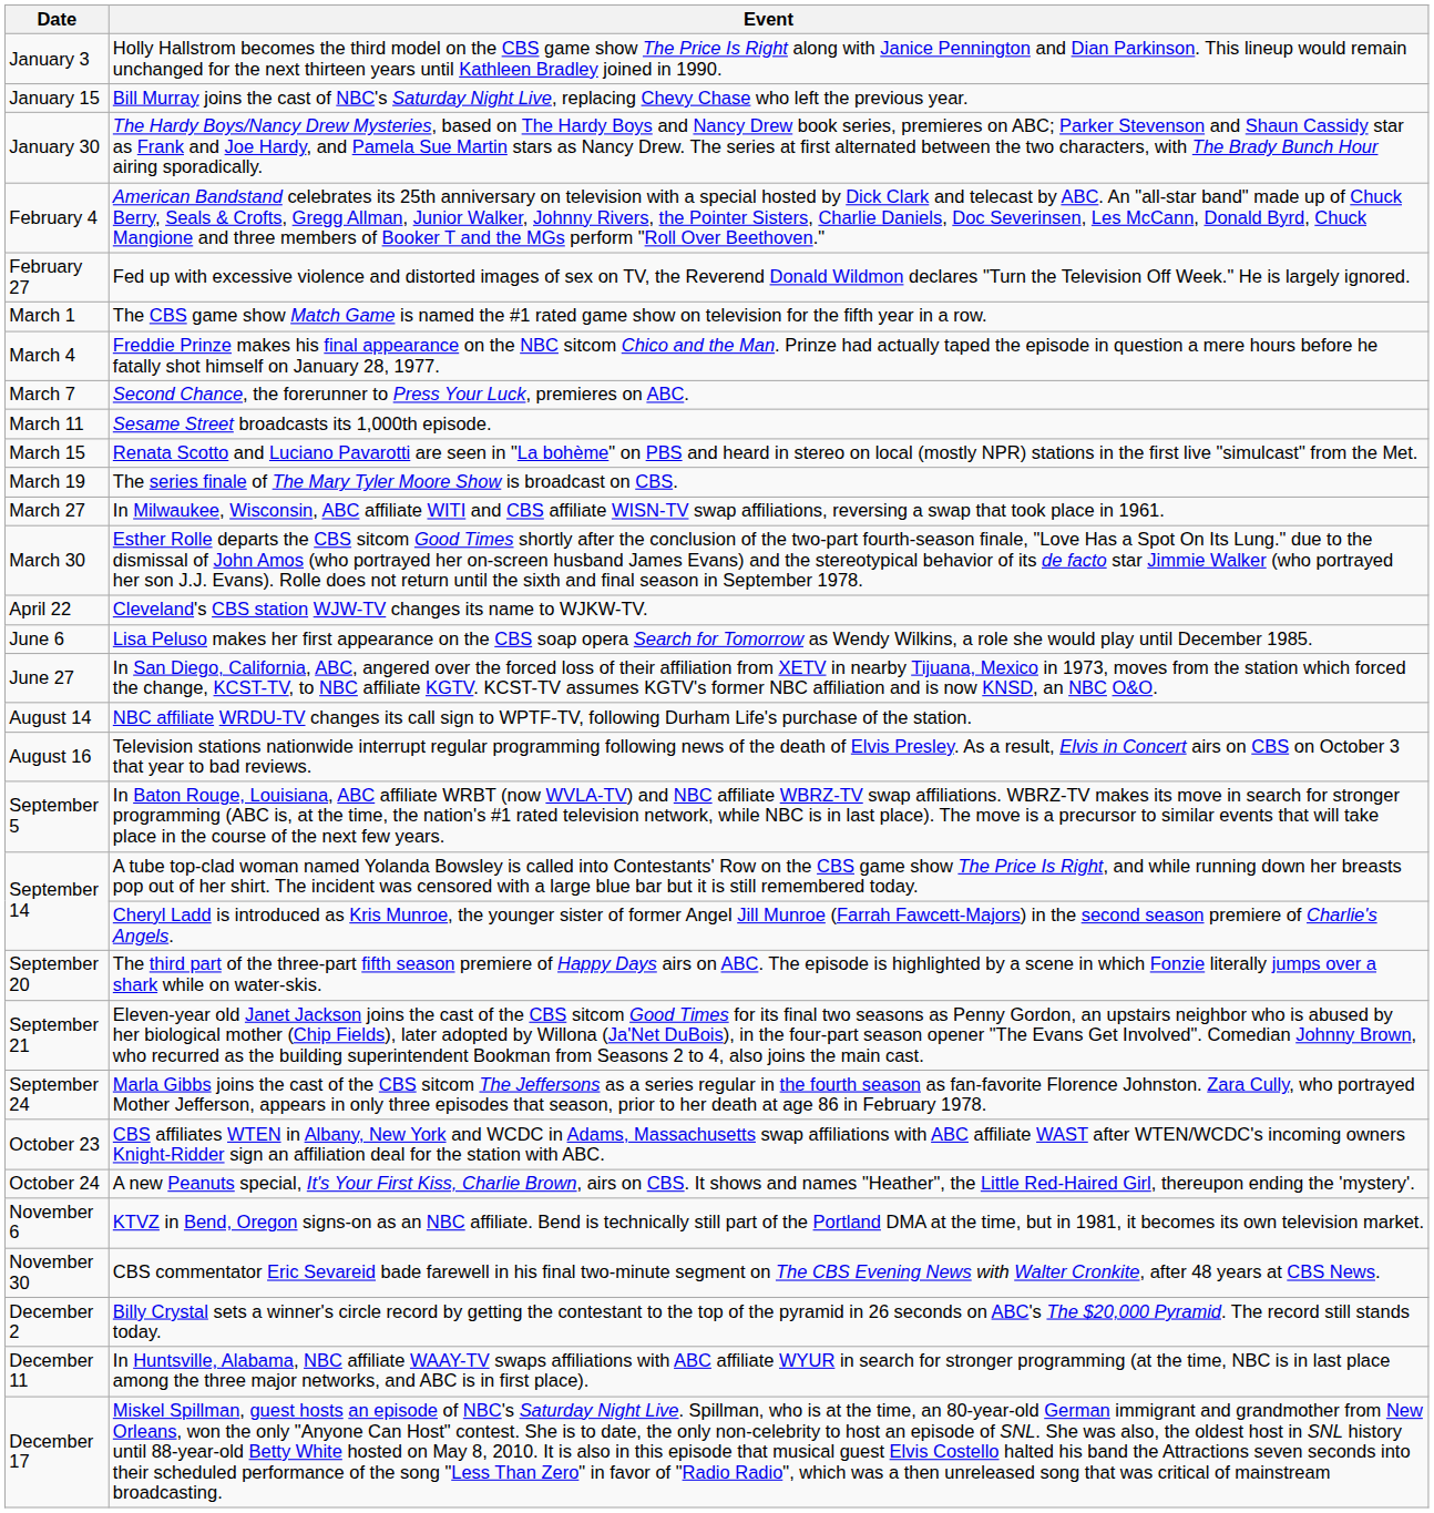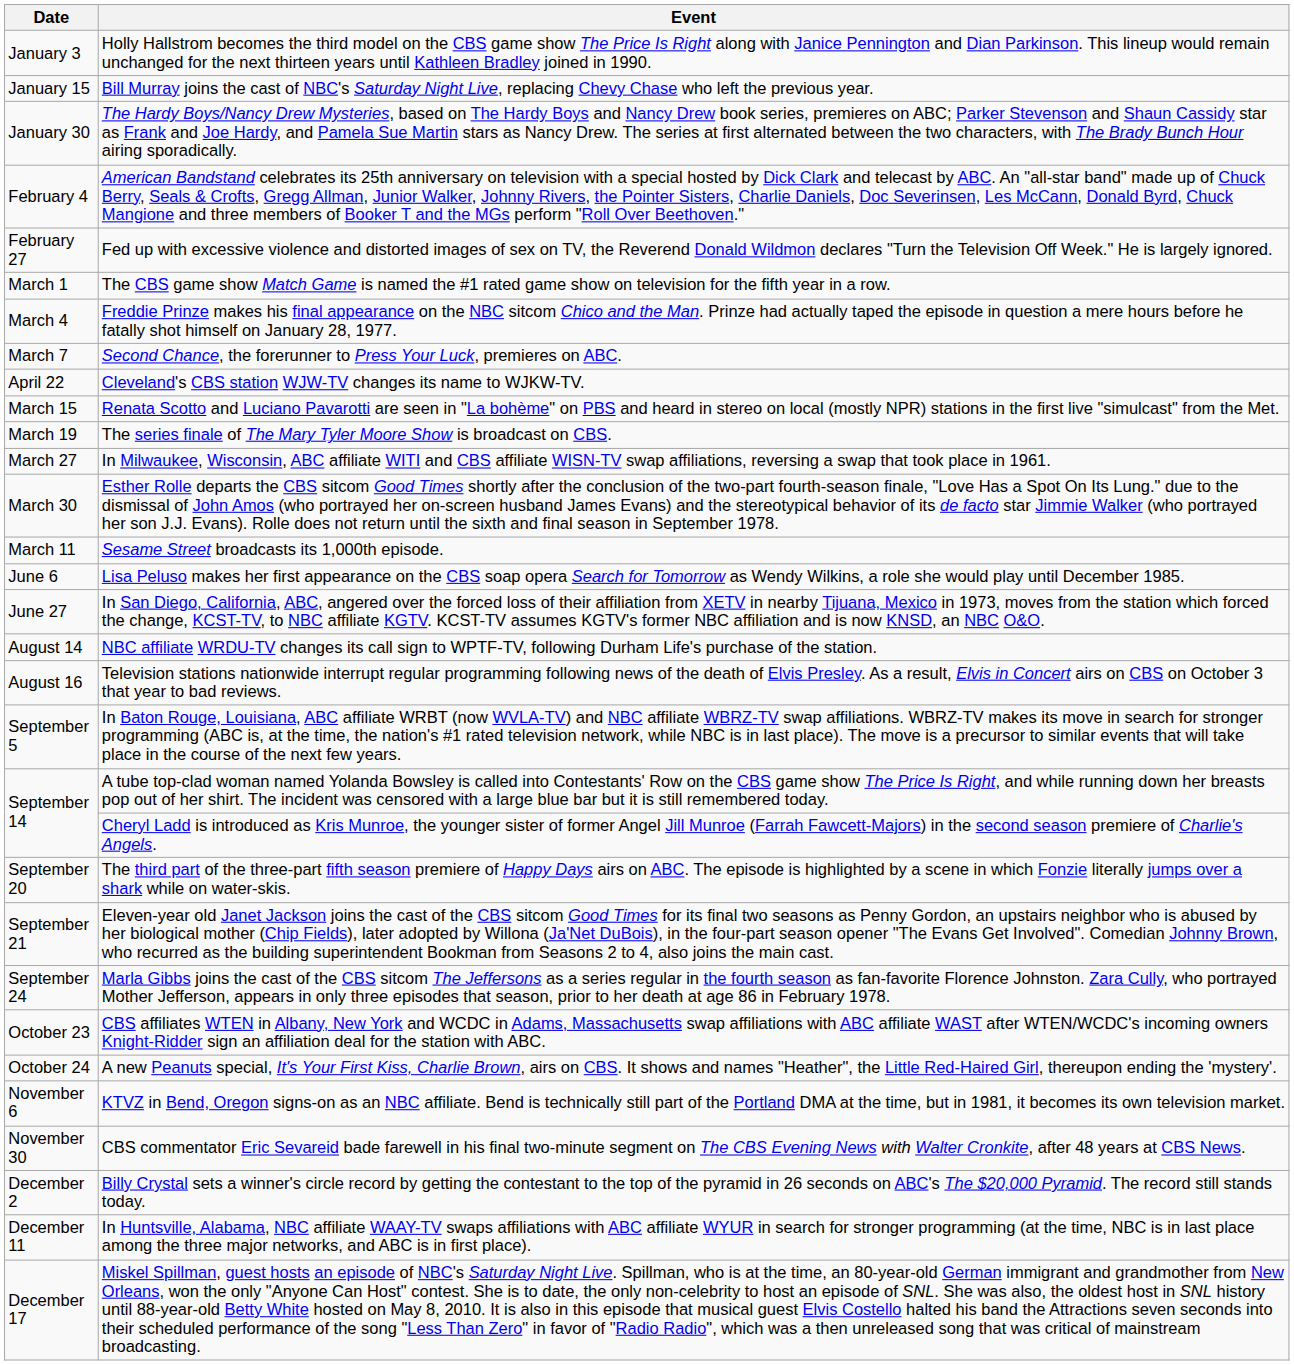 <table class="wikitable">
 <tr>
 <th>Date</th>
 <th>Event</th>
 </tr>
 <tr>
 <td>January 3</td>
 <td>Holly Hallstrom becomes the third model on the <a href='#'>CBS</a> game show <em><a href='#'>The Price Is Right</a></em> along with <a href='#'>Janice Pennington</a> and <a href='#'>Dian Parkinson</a>. This lineup would remain unchanged for the next thirteen years until <a href='#'>Kathleen Bradley</a> joined in 1990.</td>
 </tr>
 <tr>
 <td>January 15</td>
 <td><a href='#'>Bill Murray</a> joins the cast of <a href='#'>NBC</a>'s <em><a href='#'>Saturday Night Live</a></em>, replacing <a href='#'>Chevy Chase</a> who left the previous year.</td>
 </tr>
 <tr>
 <td>January 30</td>
 <td><em><a href='#'>The Hardy Boys/Nancy Drew Mysteries</a></em>, based on <a href='#'>The Hardy Boys</a> and <a href='#'>Nancy Drew</a> book series, premieres on ABC; <a href='#'>Parker Stevenson</a> and <a href='#'>Shaun Cassidy</a> star as <a href='#'>Frank</a> and <a href='#'>Joe Hardy</a>, and <a href='#'>Pamela Sue Martin</a> stars as Nancy Drew. The series at first alternated between the two characters, with <em><a href='#'>The Brady Bunch Hour</a></em> airing sporadically.</td>
 </tr>
 <tr>
 <td>February 4</td>
 <td><em><a href='#'>American Bandstand</a></em> celebrates its 25th anniversary on television with a special hosted by <a href='#'>Dick Clark</a> and telecast by <a href='#'>ABC</a>. An "all-star band" made up of <a href='#'>Chuck Berry</a>, <a href='#'>Seals & Crofts</a>, <a href='#'>Gregg Allman</a>, <a href='#'>Junior Walker</a>, <a href='#'>Johnny Rivers</a>, <a href='#'>the Pointer Sisters</a>, <a href='#'>Charlie Daniels</a>, <a href='#'>Doc Severinsen</a>, <a href='#'>Les McCann</a>, <a href='#'>Donald Byrd</a>, <a href='#'>Chuck Mangione</a> and three members of <a href='#'>Booker T and the MGs</a> perform "<a href='#'>Roll Over Beethoven</a>."</td>
 </tr>
 <tr>
 <td>February 27</td>
 <td>Fed up with excessive violence and distorted images of sex on TV, the Reverend <a href='#'>Donald Wildmon</a> declares "Turn the Television Off Week." He is largely ignored.</td>
 </tr>
 <tr>
 <td>March 1</td>
 <td>The <a href='#'>CBS</a> game show <em><a href='#'>Match Game</a></em> is named the #1 rated game show on television for the fifth year in a row.</td>
 </tr>
 <tr>
 <td>March 4</td>
 <td><a href='#'>Freddie Prinze</a> makes his <a href='#'>final appearance</a> on the <a href='#'>NBC</a> sitcom <em><a href='#'>Chico and the Man</a></em>. Prinze had actually taped the episode in question a mere hours before he fatally shot himself on January 28, 1977.</td>
 </tr>
 <tr>
 <td>March 7</td>
 <td><em><a href='#'>Second Chance</a></em>, the forerunner to <em><a href='#'>Press Your Luck</a></em>, premieres on <a href='#'>ABC</a>.</td>
 </tr>
 <tr>
-<td>March 11</td>
-<td><em><a href='#'>Sesame Street</a></em> broadcasts its 1,000th episode.</td>
+<td>April 22</td>
+<td><a href='#'>Cleveland</a>'s <a href='#'>CBS station</a> <a href='#'>WJW-TV</a> changes its name to WJKW-TV.</td>
 </tr>
 <tr>
 <td>March 15</td>
 <td><a href='#'>Renata Scotto</a> and <a href='#'>Luciano Pavarotti</a> are seen in "<a href='#'>La bohème</a>" on <a href='#'>PBS</a> and heard in stereo on local (mostly NPR) stations in the first live "simulcast" from the Met.</td>
 </tr>
 <tr>
 <td>March 19</td>
 <td>The <a href='#'>series finale</a> of <em><a href='#'>The Mary Tyler Moore Show</a></em> is broadcast on <a href='#'>CBS</a>.</td>
 </tr>
 <tr>
 <td>March 27</td>
 <td>In <a href='#'>Milwaukee</a>, <a href='#'>Wisconsin</a>, <a href='#'>ABC</a> affiliate <a href='#'>WITI</a> and <a href='#'>CBS</a> affiliate <a href='#'>WISN-TV</a> swap affiliations, reversing a swap that took place in 1961.</td>
 </tr>
 <tr>
 <td>March 30</td>
 <td><a href='#'>Esther Rolle</a> departs the <a href='#'>CBS</a> sitcom <em><a href='#'>Good Times</a></em> shortly after the conclusion of the two-part fourth-season finale, "Love Has a Spot On Its Lung." due to the dismissal of <a href='#'>John Amos</a> (who portrayed her on-screen husband James Evans) and the stereotypical behavior of its <em><a href='#'>de facto</a></em> star <a href='#'>Jimmie Walker</a> (who portrayed her son J.J. Evans). Rolle does not return until the sixth and final season in September 1978.</td>
 </tr>
 <tr>
-<td>April 22</td>
-<td><a href='#'>Cleveland</a>'s <a href='#'>CBS station</a> <a href='#'>WJW-TV</a> changes its name to WJKW-TV.</td>
+<td>March 11</td>
+<td><em><a href='#'>Sesame Street</a></em> broadcasts its 1,000th episode.</td>
 </tr>
 <tr>
 <td>June 6</td>
 <td><a href='#'>Lisa Peluso</a> makes her first appearance on the <a href='#'>CBS</a> soap opera <em><a href='#'>Search for Tomorrow</a></em> as Wendy Wilkins, a role she would play until December 1985.</td>
 </tr>
 <tr>
 <td>June 27</td>
 <td>In <a href='#'>San Diego, California</a>, <a href='#'>ABC</a>, angered over the forced loss of their affiliation from <a href='#'>XETV</a> in nearby <a href='#'>Tijuana, Mexico</a> in 1973, moves from the station which forced the change, <a href='#'>KCST-TV</a>, to <a href='#'>NBC</a> affiliate <a href='#'>KGTV</a>. KCST-TV assumes KGTV's former NBC affiliation and is now <a href='#'>KNSD</a>, an <a href='#'>NBC</a> <a href='#'>O&O</a>.</td>
 </tr>
 <tr>
 <td>August 14</td>
 <td><a href='#'>NBC affiliate</a> <a href='#'>WRDU-TV</a> changes its call sign to WPTF-TV, following Durham Life's purchase of the station.</td>
 </tr>
 <tr>
 <td>August 16</td>
 <td>Television stations nationwide interrupt regular programming following news of the death of <a href='#'>Elvis Presley</a>. As a result, <em><a href='#'>Elvis in Concert</a></em> airs on <a href='#'>CBS</a> on October 3 that year to bad reviews.</td>
 </tr>
 <tr>
 <td>September 5</td>
 <td>In <a href='#'>Baton Rouge, Louisiana</a>, <a href='#'>ABC</a> affiliate WRBT (now <a href='#'>WVLA-TV</a>) and <a href='#'>NBC</a> affiliate <a href='#'>WBRZ-TV</a> swap affiliations. WBRZ-TV makes its move in search for stronger programming (ABC is, at the time, the nation's #1 rated television network, while NBC is in last place). The move is a precursor to similar events that will take place in the course of the next few years.</td>
 </tr>
 <tr>
 <td rowspan="2">September 14</td>
 <td>A tube top-clad woman named Yolanda Bowsley is called into Contestants' Row on the <a href='#'>CBS</a> game show <em><a href='#'>The Price Is Right</a></em>, and while running down her breasts pop out of her shirt. The incident was censored with a large blue bar but it is still remembered today.</td>
 </tr>
 <tr>
 <td><a href='#'>Cheryl Ladd</a> is introduced as <a href='#'>Kris Munroe</a>, the younger sister of former Angel <a href='#'>Jill Munroe</a> (<a href='#'>Farrah Fawcett-Majors</a>) in the <a href='#'>second season</a> premiere of <em><a href='#'>Charlie's Angels</a></em>.</td>
 </tr>
 <tr>
 <td>September 20</td>
 <td>The <a href='#'>third part</a> of the three-part <a href='#'>fifth season</a> premiere of <em><a href='#'>Happy Days</a></em> airs on <a href='#'>ABC</a>. The episode is highlighted by a scene in which <a href='#'>Fonzie</a> literally <a href='#'>jumps over a shark</a> while on water-skis.</td>
 </tr>
 <tr>
 <td>September 21</td>
 <td>Eleven-year old <a href='#'>Janet Jackson</a> joins the cast of the <a href='#'>CBS</a> sitcom <em><a href='#'>Good Times</a></em> for its final two seasons as Penny Gordon, an upstairs neighbor who is abused by her biological mother (<a href='#'>Chip Fields</a>), later adopted by Willona (<a href='#'>Ja'Net DuBois</a>), in the four-part season opener "The Evans Get Involved". Comedian <a href='#'>Johnny Brown</a>, who recurred as the building superintendent Bookman from Seasons 2 to 4, also joins the main cast.</td>
 </tr>
 <tr>
 <td>September 24</td>
 <td><a href='#'>Marla Gibbs</a> joins the cast of the <a href='#'>CBS</a> sitcom <em><a href='#'>The Jeffersons</a></em> as a series regular in <a href='#'>the fourth season</a> as fan-favorite Florence Johnston. <a href='#'>Zara Cully</a>, who portrayed Mother Jefferson, appears in only three episodes that season, prior to her death at age 86 in February 1978.</td>
 </tr>
 <tr>
 <td>October 23</td>
 <td><a href='#'>CBS</a> affiliates <a href='#'>WTEN</a> in <a href='#'>Albany, New York</a> and WCDC in <a href='#'>Adams, Massachusetts</a> swap affiliations with <a href='#'>ABC</a> affiliate <a href='#'>WAST</a> after WTEN/WCDC's incoming owners <a href='#'>Knight-Ridder</a> sign an affiliation deal for the station with ABC.</td>
 </tr>
 <tr>
 <td>October 24</td>
 <td>A new <a href='#'>Peanuts</a> special, <em><a href='#'>It's Your First Kiss, Charlie Brown</a></em>, airs on <a href='#'>CBS</a>. It shows and names "Heather", the <a href='#'>Little Red-Haired Girl</a>, thereupon ending the 'mystery'.</td>
 </tr>
 <tr>
 <td>November 6</td>
 <td><a href='#'>KTVZ</a> in <a href='#'>Bend, Oregon</a> signs-on as an <a href='#'>NBC</a> affiliate. Bend is technically still part of the <a href='#'>Portland</a> DMA at the time, but in 1981, it becomes its own television market.</td>
 </tr>
 <tr>
 <td>November 30</td>
 <td>CBS commentator <a href='#'>Eric Sevareid</a> bade farewell in his final two-minute segment on <em><a href='#'>The CBS Evening News</a> with <a href='#'>Walter Cronkite</a></em>, after 48 years at <a href='#'>CBS News</a>.</td>
 </tr>
 <tr>
 <td>December 2</td>
 <td><a href='#'>Billy Crystal</a> sets a winner's circle record by getting the contestant to the top of the pyramid in 26 seconds on <a href='#'>ABC</a>'s <em><a href='#'>The $20,000 Pyramid</a></em>. The record still stands today.</td>
 </tr>
 <tr>
 <td>December 11</td>
 <td>In <a href='#'>Huntsville, Alabama</a>, <a href='#'>NBC</a> affiliate <a href='#'>WAAY-TV</a> swaps affiliations with <a href='#'>ABC</a> affiliate <a href='#'>WYUR</a> in search for stronger programming (at the time, NBC is in last place among the three major networks, and ABC is in first place).</td>
 </tr>
 <tr>
 <td>December 17</td>
 <td><a href='#'>Miskel Spillman</a>, <a href='#'>guest hosts</a> <a href='#'>an episode</a> of <a href='#'>NBC</a>'s <em><a href='#'>Saturday Night Live</a></em>. Spillman, who is at the time, an 80-year-old <a href='#'>German</a> immigrant and grandmother from <a href='#'>New Orleans</a>, won the only "Anyone Can Host" contest. She is to date, the only non-celebrity to host an episode of <em>SNL</em>. She was also, the oldest host in <em>SNL</em> history until 88-year-old <a href='#'>Betty White</a> hosted on May 8, 2010. It is also in this episode that musical guest <a href='#'>Elvis Costello</a> halted his band the Attractions seven seconds into their scheduled performance of the song "<a href='#'>Less Than Zero</a>" in favor of "<a href='#'>Radio Radio</a>", which was a then unreleased song that was critical of mainstream broadcasting.</td>
 </tr>
 </table>
